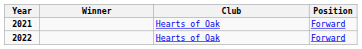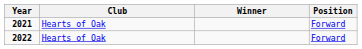 <table class="wikitable sortable">
 <tr style="background:#CEDAF2">
 <th width="50">Year</th>
+<th class="unsortable" width="240">Club</th>
 <th class="unsortable" width="175">Winner</th>
-<th class="unsortable" width="240">Club</th>
 <th class="unsortable" width="70">Position</th>
 </tr>
 <tr>
 <td align="center"><strong>2021</strong></td>
+<td> <a href='#'>Hearts of Oak</a></td>
 <td></td>
-<td> <a href='#'>Hearts of Oak</a></td>
 <td><a href='#'>Forward</a></td>
 </tr>
 <tr>
 <td align="center"><strong>2022</strong></td>
+<td> <a href='#'>Hearts of Oak</a></td>
 <td></td>
-<td> <a href='#'>Hearts of Oak</a></td>
 <td><a href='#'>Forward</a></td>
 </tr>
 </table>
